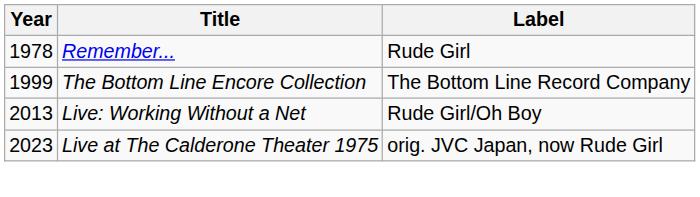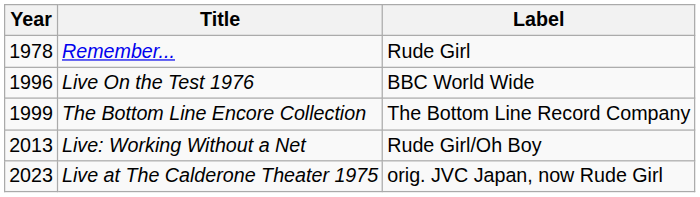 <table class="wikitable">
 <tr>
 <th align="center">Year</th>
 <th align="left">Title</th>
 <th align="left">Label</th>
 </tr>
 <tr>
 <td style="text-align:center;">1978</td>
 <td><em><a href='#'>Remember...</a></em></td>
 <td>Rude Girl</td>
+</tr>
+<tr>
+<td style="text-align:center;">1996</td>
+<td><em>Live On the Test 1976</em></td>
+<td>BBC World Wide</td>
 </tr>
 <tr>
 <td style="text-align:center;">1999</td>
 <td><em>The Bottom Line Encore Collection</em></td>
 <td>The Bottom Line Record Company</td>
 </tr>
 <tr>
 <td style="text-align:center;">2013</td>
 <td><em>Live: Working Without a Net</em></td>
 <td>Rude Girl/Oh Boy</td>
 </tr>
 <tr>
 <td style="text-align:center;">2023</td>
 <td><em>Live at The Calderone Theater 1975</em></td>
 <td>orig. JVC Japan, now Rude Girl</td>
 </tr>
 </table>
